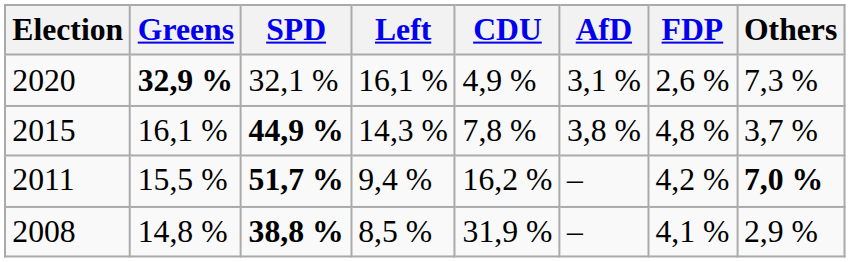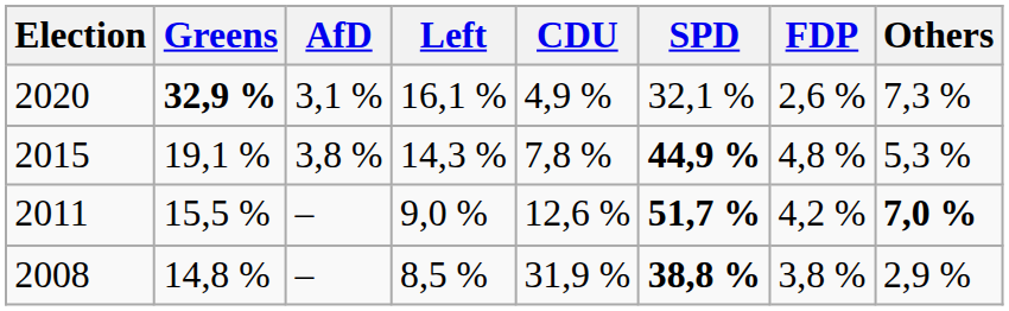 <table class="wikitable zebra">
 <tr class="hintergrundfarbe5">
 <th>Election</th>
 <th><a href='#'>Greens</a></th>
-<th><a href='#'>SPD</a></th>
+<th><a href='#'>AfD</a></th>
 <th><a href='#'>Left</a></th>
 <th><a href='#'>CDU</a></th>
-<th><a href='#'>AfD</a></th>
+<th><a href='#'>SPD</a></th>
 <th><a href='#'>FDP</a></th>
 <th>Others</th>
 </tr>
 <tr>
 <td>2020</td>
 <td><strong>32,9 %</strong></td>
-<td>32,1 %</td>
+<td>3,1 %</td>
 <td>16,1 %</td>
 <td>4,9 %</td>
-<td>3,1 %</td>
+<td>32,1 %</td>
 <td>2,6 %</td>
 <td>7,3 %</td>
 </tr>
 <tr>
 <td>2015</td>
-<td>16,1 %</td>
-<td><strong>44,9 %</strong></td>
+<td>19,1 %</td>
+<td>3,8 %</td>
 <td>14,3 %</td>
 <td>7,8 %</td>
-<td>3,8 %</td>
+<td><strong>44,9 %</strong></td>
 <td>4,8 %</td>
-<td>3,7 %</td>
+<td>5,3 %</td>
 </tr>
 <tr>
 <td>2011</td>
 <td>15,5 %</td>
+<td>–</td>
+<td>9,0 %</td>
+<td>12,6 %</td>
 <td><strong>51,7 %</strong></td>
-<td>9,4 %</td>
-<td>16,2 %</td>
-<td>–</td>
 <td>4,2 %</td>
 <td><strong>7,0 %</strong></td>
 </tr>
 <tr>
 <td>2008</td>
 <td>14,8 %</td>
-<td><strong>38,8 %</strong></td>
+<td>–</td>
 <td>8,5 %</td>
 <td>31,9 %</td>
-<td>–</td>
-<td>4,1 %</td>
+<td><strong>38,8 %</strong></td>
+<td>3,8 %</td>
 <td>2,9 %</td>
 </tr>
 </table>
